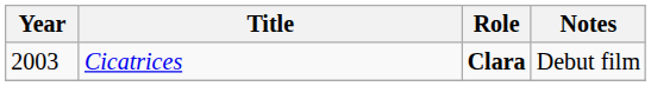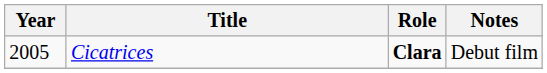 <table class="wikitable sortable">
 <tr>
 <th width="42">Year</th>
 <th width="250">Title</th>
 <th>Role</th>
 <th class="unsortable">Notes</th>
 </tr>
 <tr>
-<td>2003</td>
+<td>2005</td>
 <td><em><a href='#'>Cicatrices</a></em></td>
 <td><strong>Clara</strong></td>
 <td>Debut film</td>
 </tr>
 <tr>
 </tr>
 </table>
